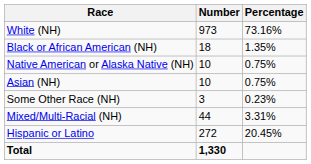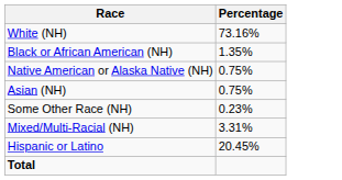 <table class="wikitable">
 <tr>
 <th>Race</th>
-<th>Number</th>
 <th>Percentage</th>
 </tr>
 <tr>
 <td><a href='#'>White</a> (NH)</td>
-<td>973</td>
 <td>73.16%</td>
 </tr>
 <tr>
 <td><a href='#'>Black or African American</a> (NH)</td>
-<td>18</td>
 <td>1.35%</td>
 </tr>
 <tr>
 <td><a href='#'>Native American</a> or <a href='#'>Alaska Native</a> (NH)</td>
-<td>10</td>
 <td>0.75%</td>
 </tr>
 <tr>
 <td><a href='#'>Asian</a> (NH)</td>
-<td>10</td>
 <td>0.75%</td>
 </tr>
 <tr>
 <td>Some Other Race (NH)</td>
-<td>3</td>
 <td>0.23%</td>
 </tr>
 <tr>
 <td><a href='#'>Mixed/Multi-Racial</a> (NH)</td>
-<td>44</td>
 <td>3.31%</td>
 </tr>
 <tr>
 <td><a href='#'>Hispanic or Latino</a></td>
-<td>272</td>
 <td>20.45%</td>
 </tr>
 <tr>
 <td><strong>Total</strong></td>
-<td><strong>1,330</strong></td>
 <td></td>
 </tr>
 </table>
